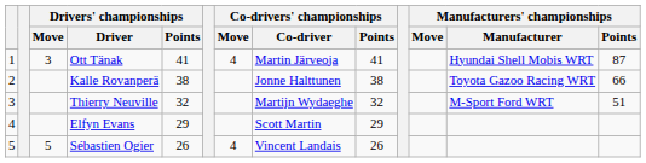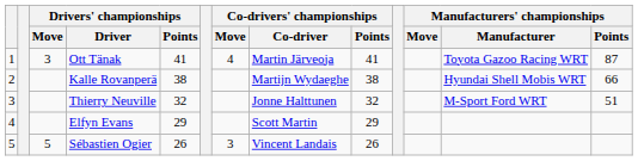 <table class="wikitable" style="font-size:85%;">
 <tr>
 <th rowspan="2"></th>
 <th rowspan="7" style="width:5px;"></th>
 <th colspan="3">Drivers' championships</th>
 <th rowspan="7" style="width:5px;"></th>
 <th colspan="3" nowrap>Co-drivers' championships</th>
 <th rowspan="7" style="width:5px;"></th>
 <th colspan="3" nowrap>Manufacturers' championships</th>
 </tr>
 <tr>
 <th>Move</th>
 <th>Driver</th>
 <th>Points</th>
 <th>Move</th>
 <th>Co-driver</th>
 <th>Points</th>
 <th>Move</th>
 <th>Manufacturer</th>
 <th>Points</th>
 </tr>
 <tr>
 <td align="center">1</td>
 <td align="center"> 3</td>
 <td><a href='#'>Ott Tänak</a></td>
 <td align="center">41</td>
 <td align="center"> 4</td>
 <td><a href='#'>Martin Järveoja</a></td>
 <td align="center">41</td>
 <td align="center"></td>
-<td><a href='#'>Hyundai Shell Mobis WRT</a></td>
+<td><a href='#'>Toyota Gazoo Racing WRT</a></td>
 <td align="center">87</td>
 </tr>
 <tr>
 <td align="center">2</td>
 <td align="center"></td>
 <td><a href='#'>Kalle Rovanperä</a></td>
 <td align="center">38</td>
 <td align="center"></td>
-<td><a href='#'>Jonne Halttunen</a></td>
+<td><a href='#'>Martijn Wydaeghe</a></td>
 <td align="center">38</td>
 <td align="center"></td>
-<td><a href='#'>Toyota Gazoo Racing WRT</a></td>
+<td><a href='#'>Hyundai Shell Mobis WRT</a></td>
 <td align="center">66</td>
 </tr>
 <tr>
 <td align="center">3</td>
 <td align="center"></td>
 <td><a href='#'>Thierry Neuville</a></td>
 <td align="center">32</td>
 <td align="center"></td>
-<td><a href='#'>Martijn Wydaeghe</a></td>
+<td><a href='#'>Jonne Halttunen</a></td>
 <td align="center">32</td>
 <td align="center"></td>
 <td><a href='#'>M-Sport Ford WRT</a></td>
 <td align="center">51</td>
 </tr>
 <tr>
 <td align="center">4</td>
 <td align="center"></td>
 <td><a href='#'>Elfyn Evans</a></td>
 <td align="center">29</td>
 <td align="center"></td>
 <td><a href='#'>Scott Martin</a></td>
 <td align="center">29</td>
 <td></td>
 <td></td>
 <td></td>
 </tr>
 <tr>
 <td align="center">5</td>
 <td align="center"> 5</td>
 <td><a href='#'>Sébastien Ogier</a></td>
 <td align="center">26</td>
-<td align="center"> 4</td>
+<td align="center"> 3</td>
 <td><a href='#'>Vincent Landais</a></td>
 <td align="center">26</td>
 <td></td>
 <td></td>
 <td></td>
 </tr>
 </table>
